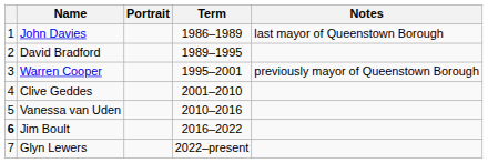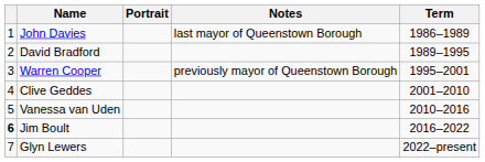 <table class="wikitable">
 <tr>
 <th></th>
 <th>Name</th>
 <th>Portrait</th>
+<th>Notes</th>
 <th>Term</th>
-<th>Notes</th>
 </tr>
 <tr>
 <td>1</td>
 <td><a href='#'>John Davies</a></td>
 <td></td>
+<td>last mayor of Queenstown Borough</td>
 <td align=center>1986–1989</td>
-<td>last mayor of Queenstown Borough</td>
 </tr>
 <tr>
 <td>2</td>
 <td>David Bradford</td>
 <td></td>
+<td></td>
 <td align=center>1989–1995</td>
-<td></td>
 </tr>
 <tr>
 <td>3</td>
 <td><a href='#'>Warren Cooper</a></td>
 <td></td>
+<td>previously mayor of Queenstown Borough</td>
 <td align=center>1995–2001</td>
-<td>previously mayor of Queenstown Borough</td>
 </tr>
 <tr>
 <td>4</td>
 <td>Clive Geddes</td>
 <td></td>
+<td></td>
 <td align=center>2001–2010</td>
-<td></td>
 </tr>
 <tr>
 <td>5</td>
 <td>Vanessa van Uden</td>
 <td></td>
+<td></td>
 <td align=center>2010–2016</td>
-<td></td>
 </tr>
 <tr>
 <td><strong>6</strong></td>
 <td>Jim Boult</td>
 <td></td>
+<td></td>
 <td align=center>2016–2022</td>
-<td></td>
 </tr>
 <tr>
 <td>7</td>
 <td>Glyn Lewers</td>
 <td></td>
+<td></td>
 <td align=center>2022–present</td>
-<td></td>
 </tr>
 </table>
